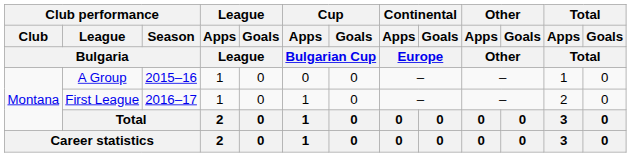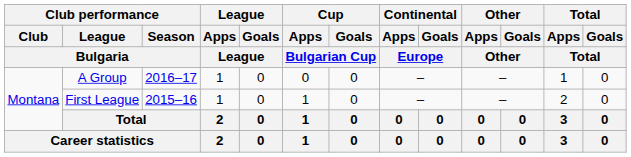 <table class="wikitable" style="text-align: center">
 <tr>
 <th colspan="3">Club performance</th>
 <th colspan="2">League</th>
 <th colspan="2">Cup</th>
 <th colspan="2">Continental</th>
 <th colspan="2">Other</th>
 <th colspan="3">Total</th>
 </tr>
 <tr>
 <th>Club</th>
 <th>League</th>
 <th>Season</th>
 <th>Apps</th>
 <th>Goals</th>
 <th>Apps</th>
 <th>Goals</th>
 <th>Apps</th>
 <th>Goals</th>
 <th>Apps</th>
 <th>Goals</th>
 <th>Apps</th>
 <th>Goals</th>
 </tr>
 <tr>
 <th colspan="3">Bulgaria</th>
 <th colspan="2">League</th>
 <th colspan="2"><a href='#'>Bulgarian Cup</a></th>
 <th colspan="2"><a href='#'>Europe</a></th>
 <th colspan="2">Other</th>
 <th colspan="2">Total</th>
 </tr>
 <tr>
 <td rowspan="3" valign="center"><a href='#'>Montana</a></td>
 <td rowspan="1"><a href='#'>A Group</a></td>
-<td><a href='#'>2015–16</a></td>
+<td><a href='#'>2016–17</a></td>
 <td>1</td>
 <td>0</td>
 <td>0</td>
 <td>0</td>
 <td colspan="2">–</td>
 <td colspan="2">–</td>
 <td>1</td>
 <td>0</td>
 </tr>
 <tr>
 <td rowspan="1"><a href='#'>First League</a></td>
-<td><a href='#'>2016–17</a></td>
+<td><a href='#'>2015–16</a></td>
 <td>1</td>
 <td>0</td>
 <td>1</td>
 <td>0</td>
 <td colspan="2">–</td>
 <td colspan="2">–</td>
 <td>2</td>
 <td>0</td>
 </tr>
 <tr>
 <th colspan=2>Total</th>
 <th>2</th>
 <th>0</th>
 <th>1</th>
 <th>0</th>
 <th>0</th>
 <th>0</th>
 <th>0</th>
 <th>0</th>
 <th>3</th>
 <th>0</th>
 </tr>
 <tr>
 <th colspan="3">Career statistics</th>
 <th>2</th>
 <th>0</th>
 <th>1</th>
 <th>0</th>
 <th>0</th>
 <th>0</th>
 <th>0</th>
 <th>0</th>
 <th>3</th>
 <th>0</th>
 </tr>
 </table>
